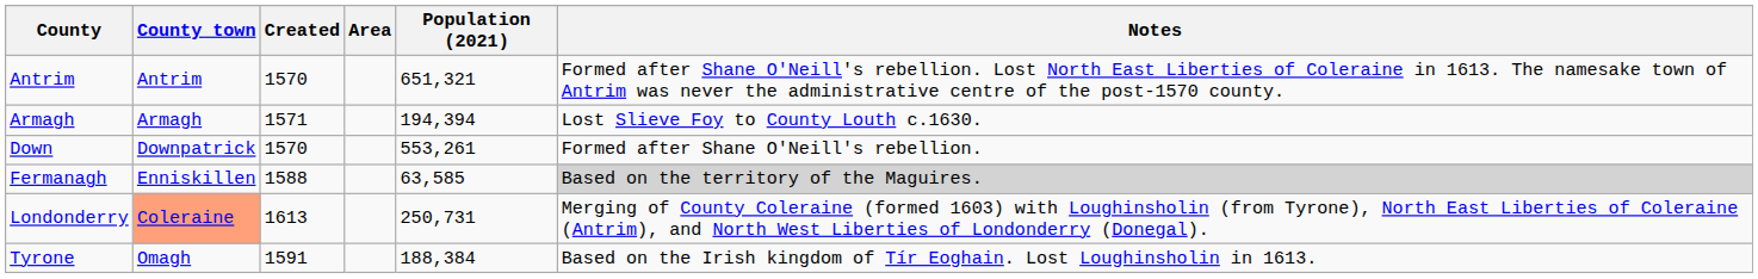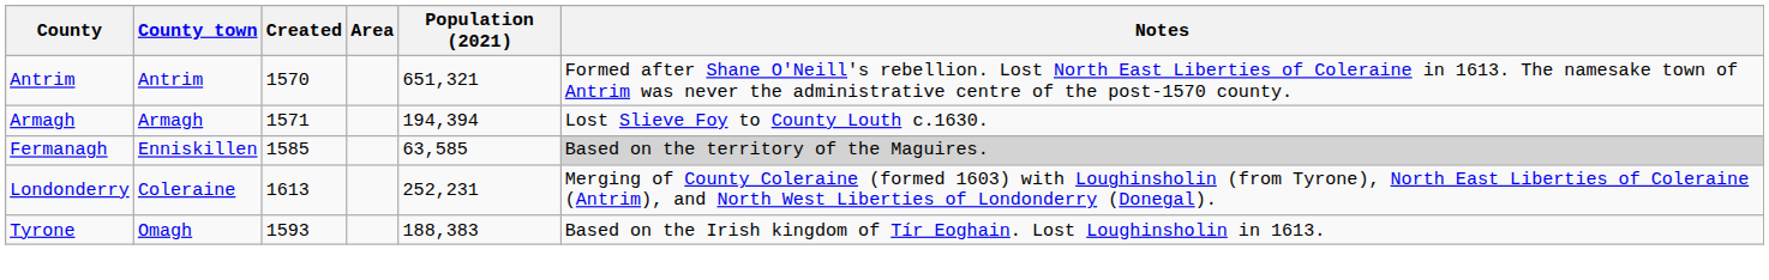 <table class="wikitable sortable" id="list" style="margin: 1em auto 1em auto">
 <tr bgcolor=cccccc>
 <th>County</th>
 <th><a href='#'>County town</a></th>
 <th>Created</th>
 <th>Area</th>
 <th>Population (2021)</th>
 <th>Notes</th>
 </tr>
 <tr>
 <td><a href='#'>Antrim</a></td>
 <td><a href='#'>Antrim</a></td>
 <td>1570</td>
 <td></td>
 <td>651,321</td>
 <td>Formed after <a href='#'>Shane O'Neill</a>'s rebellion. Lost <a href='#'>North East Liberties of Coleraine</a> in 1613. The namesake town of <a href='#'>Antrim</a> was never the administrative centre of the post-1570 county.</td>
 </tr>
 <tr>
 <td><a href='#'>Armagh</a></td>
 <td><a href='#'>Armagh</a></td>
 <td>1571</td>
 <td></td>
 <td>194,394</td>
 <td>Lost <a href='#'>Slieve Foy</a> to <a href='#'>County Louth</a> c.1630.</td>
 </tr>
 <tr>
-<td><a href='#'>Down</a></td>
-<td><a href='#'>Downpatrick</a></td>
-<td>1570</td>
-<td></td>
-<td>553,261</td>
-<td>Formed after Shane O'Neill's rebellion.</td>
-</tr>
-<tr>
 <td><a href='#'>Fermanagh</a></td>
 <td><a href='#'>Enniskillen</a></td>
-<td>1588</td>
+<td>1585</td>
 <td></td>
 <td>63,585</td>
 <td style="background: lightgrey;">Based on the territory of the Maguires.</td>
 </tr>
 <tr>
 <td><a href='#'>Londonderry</a></td>
-<td style="background: lightsalmon;"><a href='#'>Coleraine</a></td>
+<td><a href='#'>Coleraine</a></td>
 <td>1613</td>
 <td></td>
-<td>250,731</td>
+<td>252,231</td>
 <td>Merging of <a href='#'>County Coleraine</a> (formed 1603) with <a href='#'>Loughinsholin</a> (from Tyrone), <a href='#'>North East Liberties of Coleraine</a> (<a href='#'>Antrim</a>), and  <a href='#'>North West Liberties of Londonderry</a> (<a href='#'>Donegal</a>).</td>
 </tr>
 <tr>
 <td><a href='#'>Tyrone</a></td>
 <td><a href='#'>Omagh</a></td>
-<td>1591</td>
+<td>1593</td>
 <td></td>
-<td>188,384</td>
+<td>188,383</td>
 <td>Based on the Irish kingdom of <a href='#'>Tír Eoghain</a>. Lost <a href='#'>Loughinsholin</a> in 1613.</td>
 </tr>
 </table>
